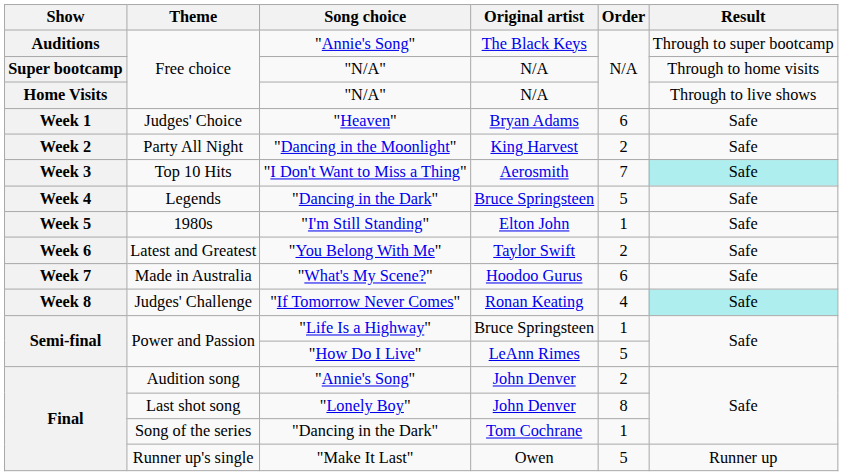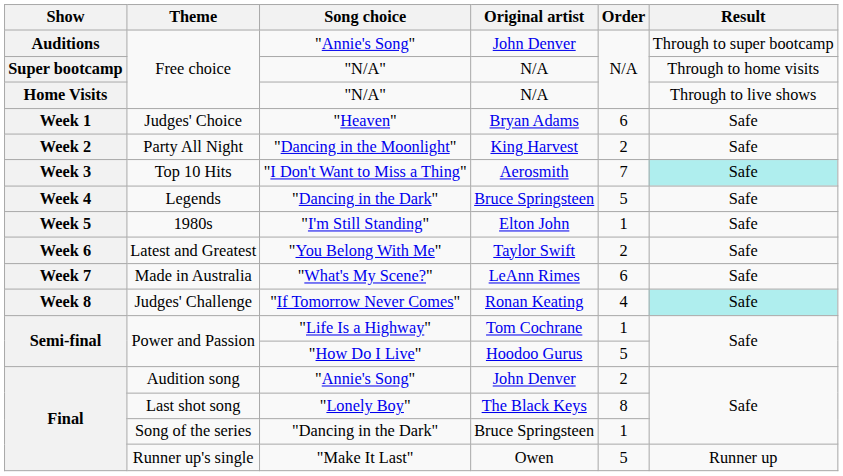 <table class="wikitable collapsible collapsed" style="text-align:center;">
 <tr>
 <th>Show</th>
 <th>Theme</th>
 <th>Song choice</th>
 <th>Original artist</th>
 <th>Order</th>
 <th>Result</th>
 </tr>
 <tr>
 <th scope="row">Auditions</th>
 <td rowspan="3">Free choice</td>
 <td>"<a href='#'>Annie's Song</a>"</td>
-<td><a href='#'>The Black Keys</a></td>
+<td><a href='#'>John Denver</a></td>
 <td rowspan="3">N/A</td>
 <td>Through to super bootcamp</td>
 </tr>
 <tr>
 <th scope="row">Super bootcamp</th>
 <td>"N/A"</td>
 <td>N/A</td>
 <td>Through to home visits</td>
 </tr>
 <tr>
 <th scope="row">Home Visits</th>
 <td>"N/A"</td>
 <td>N/A</td>
 <td>Through to live shows</td>
 </tr>
 <tr>
 <th scope="row">Week 1</th>
 <td>Judges' Choice</td>
 <td>"<a href='#'>Heaven</a>"</td>
 <td><a href='#'>Bryan Adams</a></td>
 <td>6</td>
 <td>Safe</td>
 </tr>
 <tr>
 <th scope="row">Week 2</th>
 <td>Party All Night</td>
 <td>"<a href='#'>Dancing in the Moonlight</a>"</td>
 <td><a href='#'>King Harvest</a></td>
 <td>2</td>
 <td>Safe</td>
 </tr>
 <tr>
 <th scope="row">Week 3</th>
 <td>Top 10 Hits</td>
 <td>"<a href='#'>I Don't Want to Miss a Thing</a>"</td>
 <td><a href='#'>Aerosmith</a></td>
 <td>7</td>
 <td style="background: paleturquoise;">Safe</td>
 </tr>
 <tr>
 <th scope="row">Week 4</th>
 <td>Legends</td>
 <td>"<a href='#'>Dancing in the Dark</a>"</td>
 <td><a href='#'>Bruce Springsteen</a></td>
 <td>5</td>
 <td>Safe</td>
 </tr>
 <tr>
 <th scope="row">Week 5</th>
 <td>1980s</td>
 <td>"<a href='#'>I'm Still Standing</a>"</td>
 <td><a href='#'>Elton John</a></td>
 <td>1</td>
 <td>Safe</td>
 </tr>
 <tr>
 <th scope="row">Week 6</th>
 <td>Latest and Greatest</td>
 <td>"<a href='#'>You Belong With Me</a>"</td>
 <td><a href='#'>Taylor Swift</a></td>
 <td>2</td>
 <td>Safe</td>
 </tr>
 <tr>
 <th scope="row">Week 7</th>
 <td>Made in Australia</td>
 <td>"<a href='#'>What's My Scene?</a>"</td>
-<td><a href='#'>Hoodoo Gurus</a></td>
+<td><a href='#'>LeAnn Rimes</a></td>
 <td>6</td>
 <td>Safe</td>
 </tr>
 <tr>
 <th scope="row">Week 8</th>
 <td>Judges' Challenge</td>
 <td>"<a href='#'>If Tomorrow Never Comes</a>"</td>
 <td><a href='#'>Ronan Keating</a></td>
 <td>4</td>
 <td style="background: paleturquoise;">Safe</td>
 </tr>
 <tr>
 <th scope="row" rowspan="2">Semi-final</th>
 <td rowspan="2">Power and Passion</td>
 <td>"<a href='#'>Life Is a Highway</a>"</td>
-<td>Bruce Springsteen</td>
+<td><a href='#'>Tom Cochrane</a></td>
 <td>1</td>
 <td rowspan="2">Safe</td>
 </tr>
 <tr>
 <td>"<a href='#'>How Do I Live</a>"</td>
-<td><a href='#'>LeAnn Rimes</a></td>
+<td><a href='#'>Hoodoo Gurus</a></td>
 <td>5</td>
 </tr>
 <tr>
 <th scope="row" rowspan="4">Final</th>
 <td>Audition song</td>
 <td>"<a href='#'>Annie's Song</a>"</td>
 <td><a href='#'>John Denver</a></td>
 <td>2</td>
 <td rowspan="3">Safe</td>
 </tr>
 <tr>
 <td>Last shot song</td>
 <td>"<a href='#'>Lonely Boy</a>"</td>
-<td><a href='#'>John Denver</a></td>
+<td><a href='#'>The Black Keys</a></td>
 <td>8</td>
 </tr>
 <tr>
 <td>Song of the series</td>
 <td>"Dancing in the Dark"</td>
-<td><a href='#'>Tom Cochrane</a></td>
+<td>Bruce Springsteen</td>
 <td>1</td>
 </tr>
 <tr>
 <td>Runner up's single</td>
 <td>"Make It Last"</td>
 <td>Owen</td>
 <td>5</td>
 <td>Runner up</td>
 </tr>
 </table>
